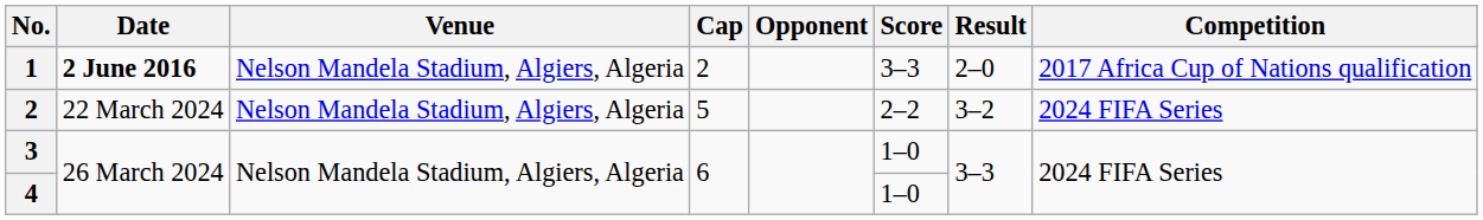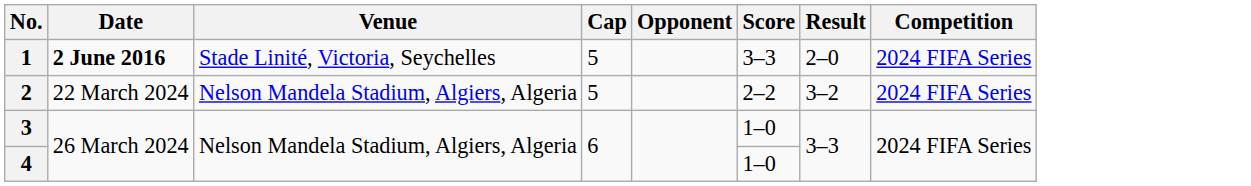 <table class="wikitable">
 <tr>
 <th scope=col>No.</th>
 <th scope=col data-sort-type=date>Date</th>
 <th scope=col>Venue</th>
 <th scope=col>Cap</th>
 <th scope=col>Opponent</th>
 <th scope=col>Score</th>
 <th scope=col>Result</th>
 <th scope=col>Competition</th>
 </tr>
 <tr>
 <th scope=row>1</th>
 <td><strong>2 June 2016</strong></td>
-<td><a href='#'>Nelson Mandela Stadium</a>, <a href='#'>Algiers</a>, Algeria</td>
-<td>2</td>
+<td><a href='#'>Stade Linité</a>, <a href='#'>Victoria</a>, Seychelles</td>
+<td>5</td>
 <td></td>
 <td>3–3</td>
 <td>2–0</td>
-<td><a href='#'>2017 Africa Cup of Nations qualification</a></td>
+<td><a href='#'>2024 FIFA Series</a></td>
 </tr>
 <tr>
 <th scope=row>2</th>
 <td>22 March 2024</td>
 <td><a href='#'>Nelson Mandela Stadium</a>, <a href='#'>Algiers</a>, Algeria</td>
 <td>5</td>
 <td></td>
 <td>2–2</td>
 <td>3–2</td>
 <td><a href='#'>2024 FIFA Series</a></td>
 </tr>
 <tr>
 <th scope=row>3</th>
 <td rowspan="2">26 March 2024</td>
 <td rowspan="2">Nelson Mandela Stadium, Algiers, Algeria</td>
 <td rowspan="2">6</td>
 <td rowspan="2"></td>
 <td>1–0</td>
 <td rowspan="2">3–3</td>
 <td rowspan="2">2024 FIFA Series</td>
 </tr>
 <tr>
 <th scope=row>4</th>
 <td>1–0</td>
 </tr>
 </table>
